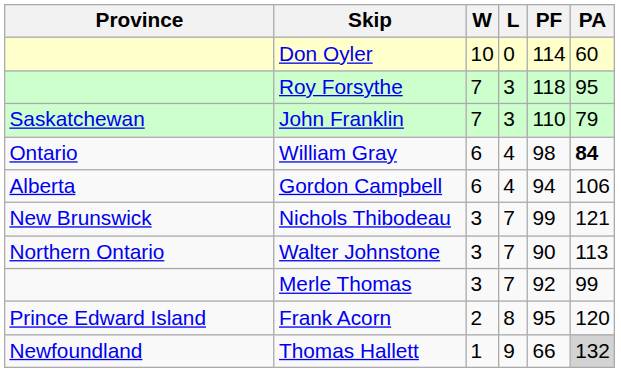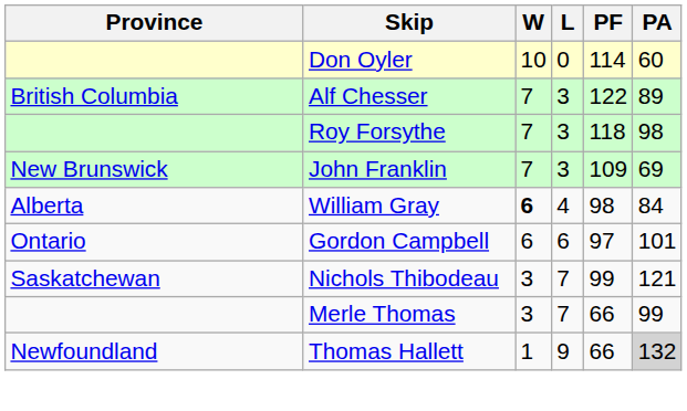 <table class="wikitable">
 <tr>
 <th bgcolor="#efefef" width="200">Province</th>
 <th bgcolor="#efefef" width="140">Skip</th>
 <th bgcolor="#efefef" width="15">W</th>
 <th bgcolor="#efefef" width="15">L</th>
 <th bgcolor="#efefef" width="15">PF</th>
 <th bgcolor="#efefef" width="15">PA</th>
 </tr>
 <tr bgcolor=#ffffcc>
 <td></td>
 <td><a href='#'>Don Oyler</a></td>
 <td>10</td>
 <td>0</td>
 <td>114</td>
 <td>60</td>
 </tr>
 <tr bgcolor=#ccffcc>
+<td><a href='#'>British Columbia</a></td>
+<td><a href='#'>Alf Chesser</a></td>
+<td>7</td>
+<td>3</td>
+<td>122</td>
+<td>89</td>
+</tr>
+<tr bgcolor=#ccffcc>
 <td></td>
 <td><a href='#'>Roy Forsythe</a></td>
 <td>7</td>
 <td>3</td>
 <td>118</td>
-<td>95</td>
+<td>98</td>
 </tr>
 <tr bgcolor=#ccffcc>
-<td><a href='#'>Saskatchewan</a></td>
+<td><a href='#'>New Brunswick</a></td>
 <td><a href='#'>John Franklin</a></td>
 <td>7</td>
 <td>3</td>
-<td>110</td>
-<td>79</td>
+<td>109</td>
+<td>69</td>
+</tr>
+<tr>
+<td><a href='#'>Alberta</a></td>
+<td><a href='#'>William Gray</a></td>
+<td><strong>6</strong></td>
+<td>4</td>
+<td>98</td>
+<td>84</td>
 </tr>
 <tr>
 <td><a href='#'>Ontario</a></td>
-<td><a href='#'>William Gray</a></td>
+<td><a href='#'>Gordon Campbell</a></td>
 <td>6</td>
-<td>4</td>
-<td>98</td>
-<td><strong>84</strong></td>
+<td>6</td>
+<td>97</td>
+<td>101</td>
 </tr>
 <tr>
-<td><a href='#'>Alberta</a></td>
-<td><a href='#'>Gordon Campbell</a></td>
-<td>6</td>
-<td>4</td>
-<td>94</td>
-<td>106</td>
-</tr>
-<tr>
-<td><a href='#'>New Brunswick</a></td>
+<td><a href='#'>Saskatchewan</a></td>
 <td><a href='#'>Nichols Thibodeau</a></td>
 <td>3</td>
 <td>7</td>
 <td>99</td>
 <td>121</td>
 </tr>
 <tr>
-<td><a href='#'>Northern Ontario</a></td>
-<td><a href='#'>Walter Johnstone</a></td>
-<td>3</td>
-<td>7</td>
-<td>90</td>
-<td>113</td>
-</tr>
-<tr>
 <td></td>
 <td><a href='#'>Merle Thomas</a></td>
 <td>3</td>
 <td>7</td>
-<td>92</td>
+<td>66</td>
 <td>99</td>
-</tr>
-<tr>
-<td><a href='#'>Prince Edward Island</a></td>
-<td><a href='#'>Frank Acorn</a></td>
-<td>2</td>
-<td>8</td>
-<td>95</td>
-<td>120</td>
 </tr>
 <tr>
 <td><a href='#'>Newfoundland</a></td>
 <td><a href='#'>Thomas Hallett</a></td>
 <td>1</td>
 <td>9</td>
 <td>66</td>
 <td style="background: lightgrey;">132</td>
 </tr>
 </table>
